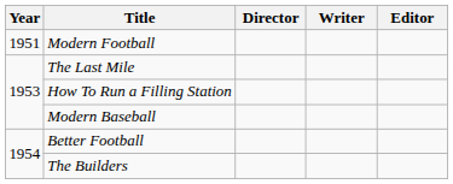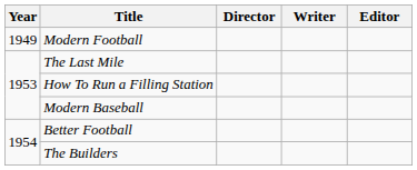 <table class="wikitable">
 <tr>
 <th>Year</th>
 <th>Title</th>
 <th width="65">Director</th>
 <th width="65">Writer</th>
 <th width="65">Editor</th>
 </tr>
 <tr>
-<td>1951</td>
+<td>1949</td>
 <td><em>Modern Football</em></td>
 <td></td>
 <td></td>
 <td></td>
 </tr>
 <tr>
 <td rowspan=3>1953</td>
 <td><em>The Last Mile</em></td>
 <td></td>
 <td></td>
 <td></td>
 </tr>
 <tr>
 <td><em>How To Run a Filling Station</em></td>
 <td></td>
 <td></td>
 <td></td>
 </tr>
 <tr>
 <td><em>Modern Baseball</em></td>
 <td></td>
 <td></td>
 <td></td>
 </tr>
 <tr>
 <td rowspan=2>1954</td>
 <td><em>Better Football</em></td>
 <td></td>
 <td></td>
 <td></td>
 </tr>
 <tr>
 <td><em>The Builders</em></td>
 <td></td>
 <td></td>
 <td></td>
 </tr>
 </table>
